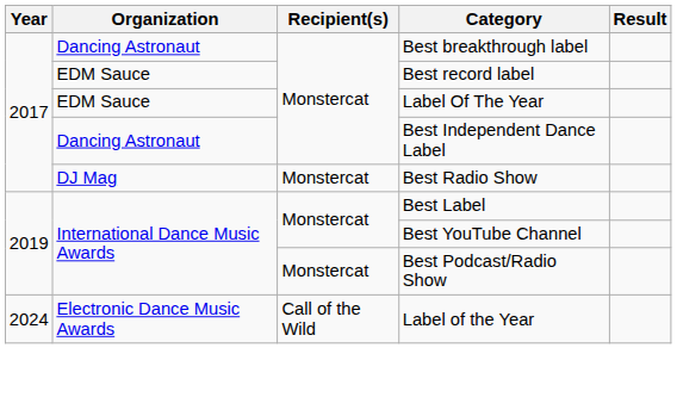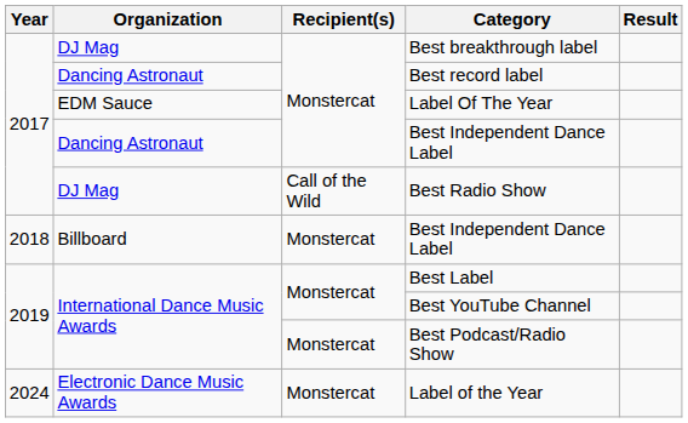 <table class="wikitable">
 <tr>
 <th>Year</th>
 <th>Organization</th>
 <th>Recipient(s)</th>
 <th>Category</th>
 <th>Result</th>
 </tr>
 <tr>
 <td rowspan="5">2017</td>
-<td><a href='#'>Dancing Astronaut</a></td>
+<td><a href='#'>DJ Mag</a></td>
 <td rowspan="4">Monstercat</td>
 <td>Best breakthrough label</td>
 <td></td>
 </tr>
 <tr>
-<td>EDM Sauce</td>
+<td><a href='#'>Dancing Astronaut</a></td>
 <td>Best record label</td>
 <td></td>
 </tr>
 <tr>
 <td>EDM Sauce</td>
 <td>Label Of The Year</td>
 <td></td>
 </tr>
 <tr>
 <td><a href='#'>Dancing Astronaut</a></td>
 <td>Best Independent Dance Label</td>
 <td></td>
 </tr>
 <tr>
 <td><a href='#'>DJ Mag</a></td>
-<td>Monstercat</td>
+<td rowspan="1">Call of the Wild</td>
 <td>Best Radio Show</td>
+<td></td>
+</tr>
+<tr>
+<td rowspan="1">2018</td>
+<td>Billboard</td>
+<td rowspan="1">Monstercat</td>
+<td>Best Independent Dance Label</td>
 <td></td>
 </tr>
 <tr>
 <td rowspan="3">2019</td>
 <td rowspan="3"><a href='#'>International Dance Music Awards</a></td>
 <td rowspan="2">Monstercat</td>
 <td>Best Label</td>
 <td></td>
 </tr>
 <tr>
 <td>Best YouTube Channel</td>
 <td></td>
 </tr>
 <tr>
 <td rowspan="1">Monstercat</td>
 <td>Best Podcast/Radio Show</td>
 <td></td>
 </tr>
 <tr>
 <td>2024</td>
 <td><a href='#'>Electronic Dance Music Awards</a></td>
-<td rowspan="1">Call of the Wild</td>
+<td>Monstercat</td>
 <td>Label of the Year</td>
 <td></td>
 </tr>
 </table>
